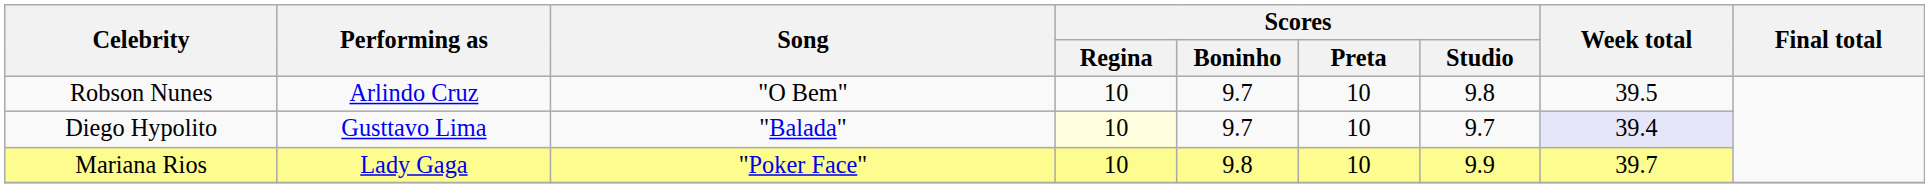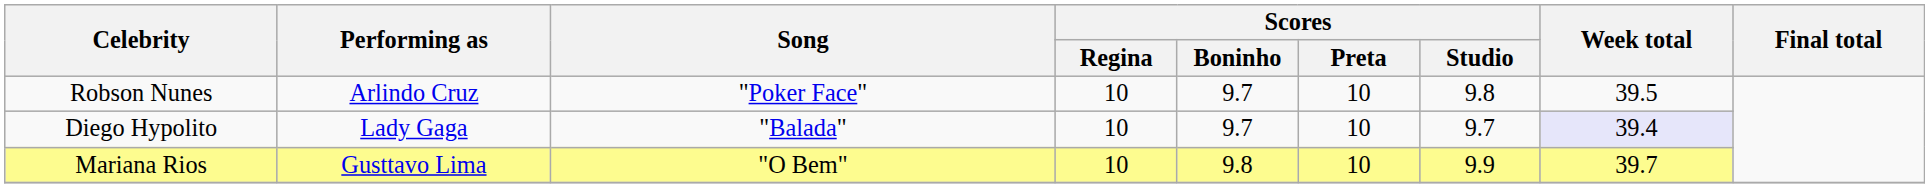 <table class="wikitable" style="font-size:100%; line-height:16px; text-align:center" width="100%">
 <tr>
 <th rowspan=2 width="13.5%">Celebrity</th>
 <th rowspan=2 width="13.5%">Performing as</th>
 <th rowspan=2 width="25.0%">Song</th>
 <th colspan=4 width="24.0%">Scores</th>
 <th rowspan=2 width="09.5%">Week total</th>
 <th rowspan=2 width="09.5%">Final total</th>
 </tr>
 <tr>
 <th width="06.0%">Regina</th>
 <th width="06.0%">Boninho</th>
 <th width="06.0%">Preta</th>
 <th width="06.0%">Studio</th>
 </tr>
 <tr>
 <td>Robson Nunes</td>
 <td><a href='#'>Arlindo Cruz</a></td>
-<td>"O Bem"</td>
+<td>"<a href='#'>Poker Face</a>"</td>
 <td>10</td>
 <td>9.7</td>
 <td>10</td>
 <td>9.8</td>
 <td>39.5</td>
 <td rowspan=3></td>
 </tr>
 <tr>
 <td>Diego Hypolito</td>
-<td><a href='#'>Gusttavo Lima</a></td>
+<td><a href='#'>Lady Gaga</a></td>
 <td>"<a href='#'>Balada</a>"</td>
-<td style="background: lightyellow;">10</td>
+<td>10</td>
 <td>9.7</td>
 <td>10</td>
 <td>9.7</td>
 <td style="background: lavender;">39.4</td>
 </tr>
 <tr bgcolor="#fdfc8f">
 <td>Mariana Rios</td>
-<td><a href='#'>Lady Gaga</a></td>
-<td>"<a href='#'>Poker Face</a>"</td>
+<td><a href='#'>Gusttavo Lima</a></td>
+<td>"O Bem"</td>
 <td>10</td>
 <td>9.8</td>
 <td>10</td>
 <td>9.9</td>
 <td>39.7</td>
 </tr>
 <tr>
 </tr>
 </table>
